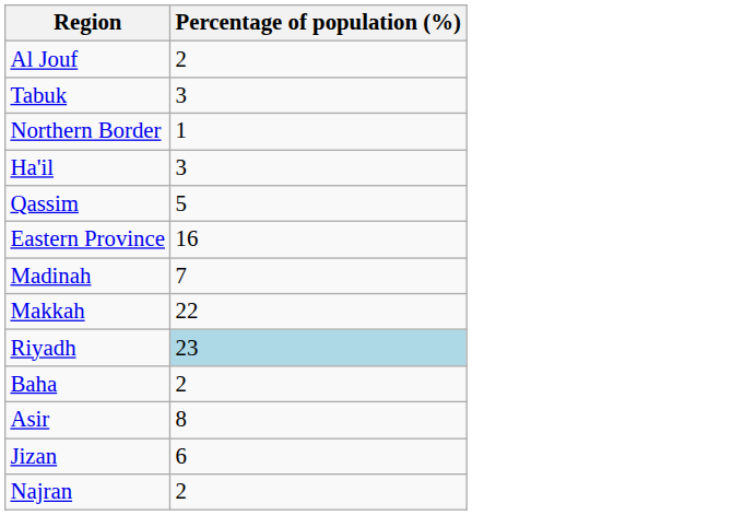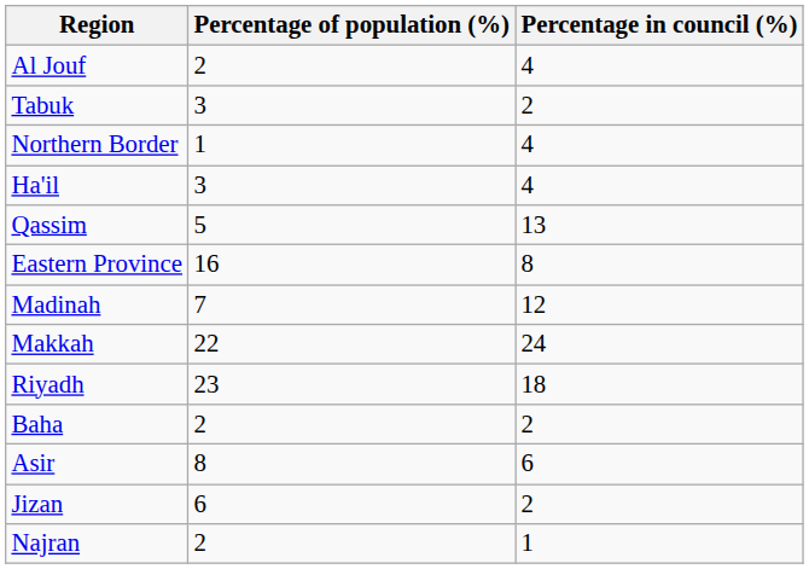 <table class="wikitable">
 <tr>
 <th><strong>Region</strong></th>
 <th><strong>Percentage of population (%)</strong></th>
+<th><strong>Percentage in council (%)</strong></th>
 </tr>
 <tr>
 <td><a href='#'>Al Jouf</a></td>
 <td>2</td>
+<td>4</td>
 </tr>
 <tr>
 <td><a href='#'>Tabuk</a></td>
 <td>3</td>
+<td>2</td>
 </tr>
 <tr>
 <td><a href='#'>Northern Border</a></td>
 <td>1</td>
+<td>4</td>
 </tr>
 <tr>
 <td><a href='#'>Ha'il</a></td>
 <td>3</td>
+<td>4</td>
 </tr>
 <tr>
 <td><a href='#'>Qassim</a></td>
 <td>5</td>
+<td>13</td>
 </tr>
 <tr>
 <td><a href='#'>Eastern Province</a></td>
 <td>16</td>
+<td>8</td>
 </tr>
 <tr>
 <td><a href='#'>Madinah</a></td>
 <td>7</td>
+<td>12</td>
 </tr>
 <tr>
 <td><a href='#'>Makkah</a></td>
 <td>22</td>
+<td>24</td>
 </tr>
 <tr>
 <td><a href='#'>Riyadh</a></td>
-<td style="background: lightblue;">23</td>
+<td>23</td>
+<td>18</td>
 </tr>
 <tr>
 <td><a href='#'>Baha</a></td>
+<td>2</td>
 <td>2</td>
 </tr>
 <tr>
 <td><a href='#'>Asir</a></td>
 <td>8</td>
+<td>6</td>
 </tr>
 <tr>
 <td><a href='#'>Jizan</a></td>
 <td>6</td>
+<td>2</td>
 </tr>
 <tr>
 <td><a href='#'>Najran</a></td>
 <td>2</td>
+<td>1</td>
 </tr>
 </table>
